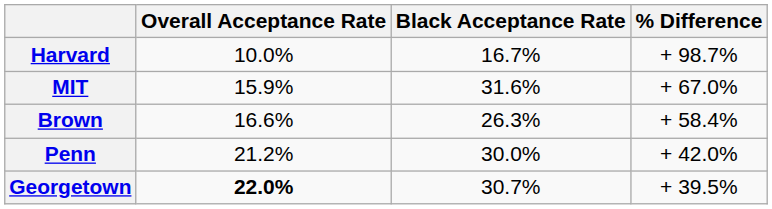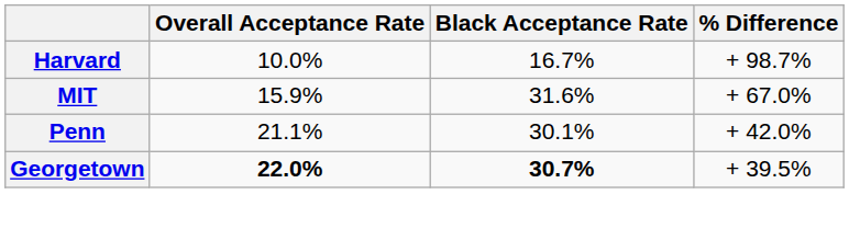 <table style="text-align:center; float:right; clear:right; margin-left:4em; margin:auto;"  class="wikitable">
 <tr>
 <th></th>
 <th>Overall Acceptance Rate</th>
 <th>Black Acceptance Rate</th>
 <th>% Difference</th>
 </tr>
 <tr>
 <th><a href='#'>Harvard</a></th>
 <td>10.0%</td>
 <td>16.7%</td>
 <td>+ 98.7%</td>
 </tr>
 <tr>
 <th><a href='#'>MIT</a></th>
 <td>15.9%</td>
 <td>31.6%</td>
 <td>+ 67.0%</td>
 </tr>
 <tr>
-<th><a href='#'>Brown</a></th>
-<td>16.6%</td>
-<td>26.3%</td>
-<td>+ 58.4%</td>
-</tr>
-<tr>
 <th><a href='#'>Penn</a></th>
-<td>21.2%</td>
-<td>30.0%</td>
+<td>21.1%</td>
+<td>30.1%</td>
 <td>+ 42.0%</td>
 </tr>
 <tr>
 <th><a href='#'>Georgetown</a></th>
 <td><strong>22.0%</strong></td>
-<td>30.7%</td>
+<td><strong>30.7%</strong></td>
 <td>+ 39.5%</td>
 </tr>
 </table>
